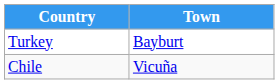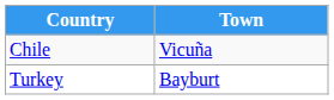 <table class="wikitable" "text-align:left;font-size:100%;"|>
 <tr>
 <th style="background:#39e; color:white; height:17px; width:120px;">Country</th>
 <th ! style="background:#39e; color:white; width:140px;">Town</th>
 </tr>
+<tr>
+<td ! !> <a href='#'>Chile</a></td>
+<td ! !> <a href='#'>Vicuña</a></td>
+</tr>
 <tr style="color:black; background:white;">
 <td ! !> <a href='#'>Turkey</a></td>
 <td ! !> <a href='#'>Bayburt</a></td>
 </tr>
-<tr>
-<td ! !> <a href='#'>Chile</a></td>
-<td ! !> <a href='#'>Vicuña</a></td>
-</tr>
 </table>
